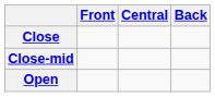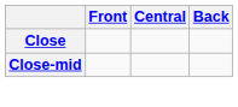 <table class="wikitable" style="text-align:center">
 <tr>
 <th></th>
 <th><a href='#'>Front</a></th>
 <th><a href='#'>Central</a></th>
 <th><a href='#'>Back</a></th>
 </tr>
 <tr align="center">
 <th><a href='#'>Close</a></th>
 <td></td>
 <td></td>
 <td></td>
 </tr>
 <tr>
 <th><a href='#'>Close-mid</a></th>
 <td></td>
 <td></td>
 <td></td>
 </tr>
-<tr align="center">
-<th><a href='#'>Open</a></th>
-<td></td>
-<td></td>
-<td></td>
-</tr>
 </table>
